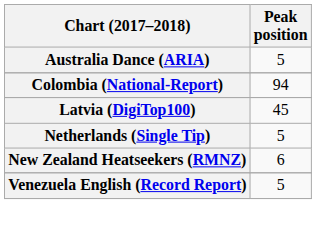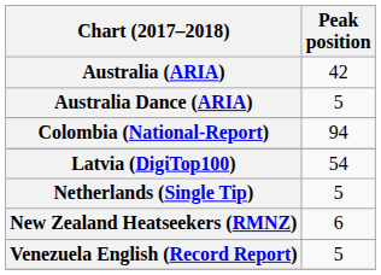 <table class="wikitable sortable plainrowheaders" style="text-align:center">
 <tr>
 <th scope="col">Chart (2017–2018)</th>
 <th scope="col">Peak<br> position</th>
+</tr>
+<tr>
+<th scope="row">Australia (<a href='#'>ARIA</a>)</th>
+<td>42</td>
 </tr>
 <tr>
 <th scope="row">Australia Dance (<a href='#'>ARIA</a>)</th>
 <td>5</td>
 </tr>
 <tr>
 </tr>
 <tr>
 <th scope="row">Colombia (<a href='#'>National-Report</a>)</th>
 <td>94</td>
 </tr>
 <tr>
 </tr>
 <tr>
 <th scope="row">Latvia (<a href='#'>DigiTop100</a>)</th>
-<td>45</td>
+<td>54</td>
 </tr>
 <tr>
 <th scope="row">Netherlands (<a href='#'>Single Tip</a>)</th>
 <td>5</td>
 </tr>
 <tr>
 <th scope="row">New Zealand Heatseekers (<a href='#'>RMNZ</a>)</th>
 <td>6</td>
 </tr>
 <tr>
 </tr>
 <tr>
 </tr>
 <tr>
 </tr>
 <tr>
 </tr>
 <tr>
 </tr>
 <tr>
 </tr>
 <tr>
 </tr>
 <tr>
 </tr>
 <tr>
 </tr>
 <tr>
 </tr>
 <tr>
 </tr>
 <tr>
 <th scope="row">Venezuela English (<a href='#'>Record Report</a>)</th>
 <td>5</td>
 </tr>
 <tr>
 </tr>
 </table>
